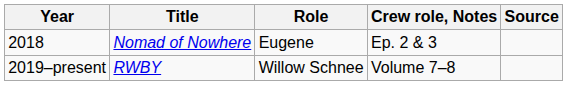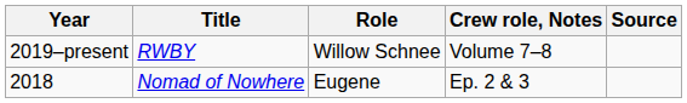 <table class="wikitable sortable plainrowheaders">
 <tr>
 <th>Year</th>
 <th>Title</th>
 <th>Role</th>
 <th>Crew role, Notes</th>
 <th class="unsortable">Source</th>
 </tr>
 <tr>
+<td>2019–present</td>
+<td><em><a href='#'>RWBY</a></em></td>
+<td>Willow Schnee</td>
+<td>Volume 7–8</td>
+<td></td>
+</tr>
+<tr>
 <td>2018</td>
 <td><em><a href='#'>Nomad of Nowhere</a></em></td>
 <td>Eugene</td>
 <td>Ep. 2 & 3</td>
 <td></td>
 </tr>
-<tr>
-<td>2019–present</td>
-<td><em><a href='#'>RWBY</a></em></td>
-<td>Willow Schnee</td>
-<td>Volume 7–8</td>
-<td></td>
-</tr>
 </table>
